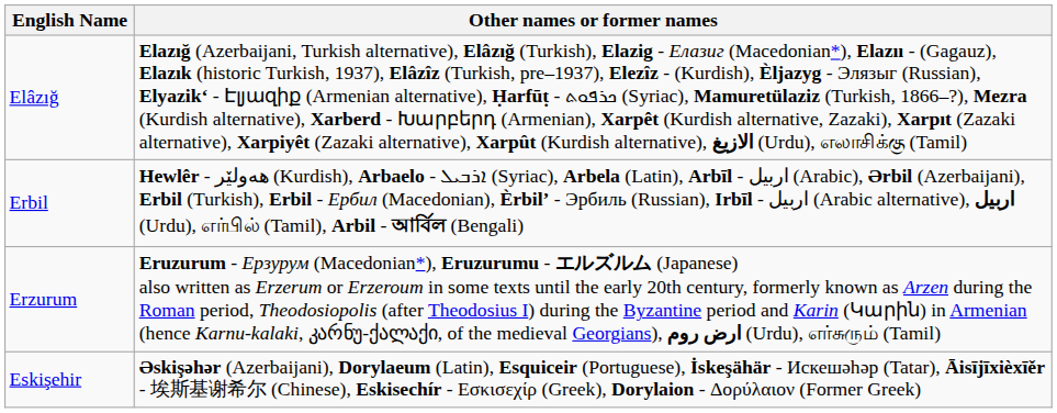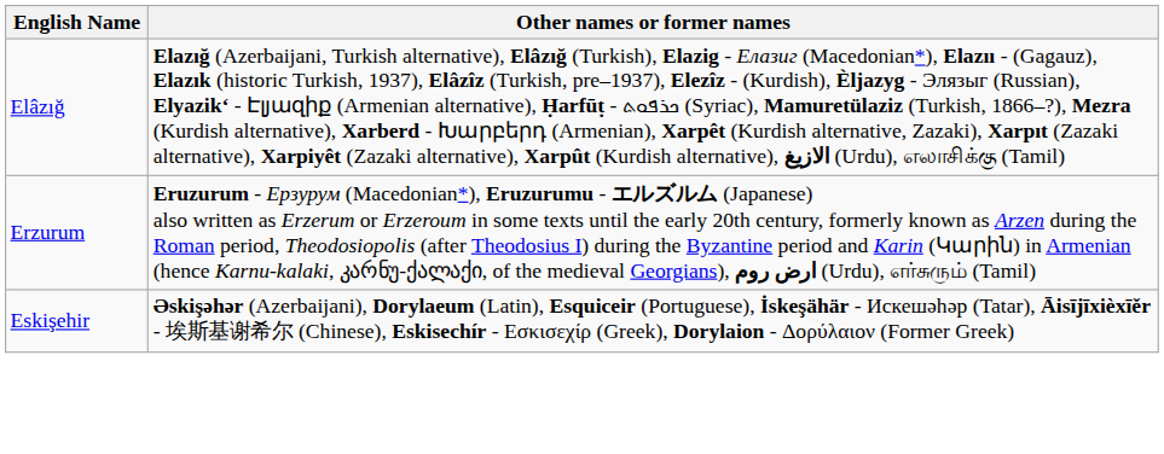 <table class="wikitable">
 <tr>
 <th style="width:100px;">English Name</th>
 <th>Other names or former names</th>
 </tr>
 <tr>
 <td> <a href='#'>Elâzığ</a></td>
 <td><strong>Elazığ</strong> (Azerbaijani, Turkish alternative), <strong>Elâzığ</strong> (Turkish), <strong>Elazig</strong> - <em>Елазиг</em> (Macedonian<a href='#'>*</a>), <strong>Elazıı</strong> - (Gagauz), <strong>Elazık</strong> (historic Turkish, 1937), <strong>Elâzîz</strong> (Turkish, pre–1937), <strong>Elezîz</strong> - (Kurdish), <strong>Èljazyg</strong> - Элязыг (Russian), <strong>Elyazik‘</strong> - Էլյազիք (Armenian alternative), <strong>Ḥarfūṭ</strong> - ܟܪܦܘܬ (Syriac),  <strong>Mamuretülaziz</strong> (Turkish, 1866–?), <strong>Mezra</strong> (Kurdish alternative), <strong>Xarberd</strong> - Խարբերդ (Armenian), <strong>Xarpêt</strong> (Kurdish alternative, Zazaki), <strong>Xarpıt</strong> (Zazaki alternative), <strong>Xarpiyêt</strong> (Zazaki alternative), <strong>Xarpût</strong> (Kurdish alternative), <strong>الازیغ</strong> (Urdu), எலாசிக்கு (Tamil)</td>
 </tr>
 <tr>
-<td> <a href='#'>Erbil</a></td>
-<td> <strong>Hewlêr</strong> - ھەولێر (Kurdish), <strong>Arbaelo</strong> - ܐܪܒܝܠ (Syriac), <strong>Arbela</strong> (Latin), <strong>Arbīl</strong> - اربيل (Arabic), <strong>Ərbil</strong> (Azerbaijani), <strong>Erbil</strong> (Turkish), <strong>Erbil</strong> - <em>Ербил</em> (Macedonian), <strong>Èrbilʼ</strong> - Эрбиль (Russian), <strong>Irbīl</strong> - اربيل (Arabic alternative), <strong> اربيل </strong> (Urdu), எர்பில் (Tamil), <strong>Arbil</strong> - <strong>আর্বিল</strong> (Bengali)</td>
-</tr>
-<tr>
 <td> <a href='#'>Erzurum</a></td>
 <td><strong>Eruzurum</strong> - <em>Ерзурум</em> (Macedonian<a href='#'>*</a>), <strong>Eruzurumu</strong> - <strong>エルズルム</strong> (Japanese)<br>also written as <em>Erzerum</em> or <em>Erzeroum</em> in some texts until the early 20th century, formerly known as <em><a href='#'>Arzen</a></em> during the <a href='#'>Roman</a> period, <em>Theodosiopolis</em> (after <a href='#'>Theodosius I</a>) during the <a href='#'>Byzantine</a> period and <em><a href='#'>Karin</a></em>  (Կարին) in <a href='#'>Armenian</a> (hence <em>Karnu-kalaki</em>, კარნუ-ქალაქი, of the medieval <a href='#'>Georgians</a>), <strong>ارض روم</strong> (Urdu), எர்சுரும் (Tamil)</td>
 </tr>
 <tr>
 <td> <a href='#'>Eskişehir</a></td>
 <td><strong>Əskişəhər</strong> (Azerbaijani), <strong>Dorylaeum</strong> (Latin), <strong>Esquiceir</strong> (Portuguese), <strong>İskeşähär</strong> - Искешәһәр (Tatar), <strong>Āisījīxièxīěr</strong> - 埃斯基谢希尔 (Chinese), <strong>Eskisechír</strong> - Εσκισεχίρ (Greek), <strong>Dorylaion</strong> - Δορύλαιον (Former Greek)</td>
 </tr>
 </table>
